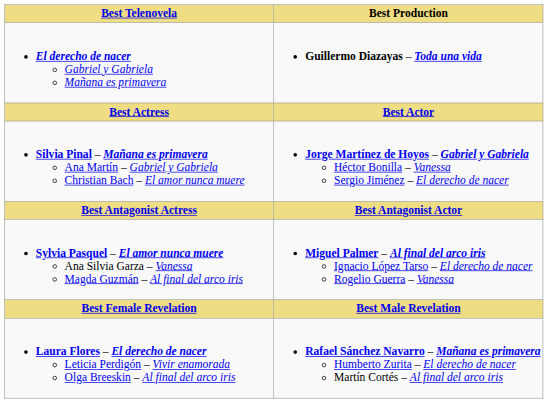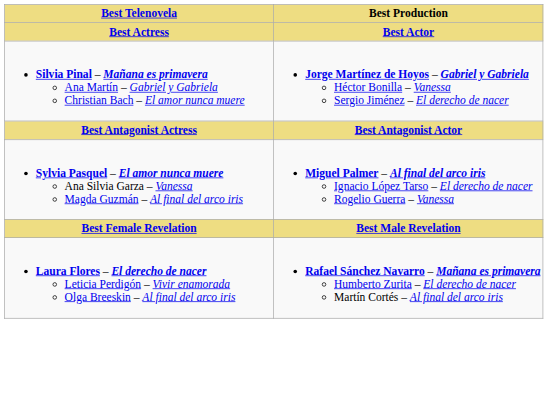 <table class=wikitable>
 <tr>
 <th style="background:#EEDD82; width:50%"><a href='#'>Best Telenovela</a></th>
 <th style="background:#EEDD82; width:50%">Best Production</th>
-</tr>
-<tr>
-<td valign="top"><br><ul><li><strong><em><a href='#'>El derecho de nacer</a></em></strong><ul><li><em><a href='#'>Gabriel y Gabriela</a></em></li><li><em><a href='#'>Mañana es primavera</a></em></li></ul></li></ul></td>
-<td valign="top"><br><ul><li><strong>Guillermo Diazayas</strong> – <strong><em><a href='#'>Toda una vida</a></em></strong></li></ul></td>
 </tr>
 <tr>
 <th style="background:#EEDD82"><a href='#'>Best Actress</a></th>
 <th style="background:#EEDD82"><a href='#'>Best Actor</a></th>
 </tr>
 <tr>
 <td valign="top"><br><ul><li><strong><a href='#'>Silvia Pinal</a></strong> – <strong><em><a href='#'>Mañana es primavera</a></em></strong><ul><li><a href='#'>Ana Martín</a> – <em><a href='#'>Gabriel y Gabriela</a></em></li><li><a href='#'>Christian Bach</a> – <em><a href='#'>El amor nunca muere</a></em></li></ul></li></ul></td>
 <td valign="top"><br><ul><li><strong><a href='#'>Jorge Martínez de Hoyos</a></strong> – <strong><em><a href='#'>Gabriel y Gabriela</a></em></strong><ul><li><a href='#'>Héctor Bonilla</a> – <em><a href='#'>Vanessa</a></em></li><li><a href='#'>Sergio Jiménez</a> – <em><a href='#'>El derecho de nacer</a></em></li></ul></li></ul></td>
 </tr>
 <tr>
 <th style="background:#EEDD82"><a href='#'>Best Antagonist Actress</a></th>
 <th style="background:#EEDD82"><a href='#'>Best Antagonist Actor</a></th>
 </tr>
 <tr>
 <td valign="top"><br><ul><li><strong><a href='#'>Sylvia Pasquel</a></strong> – <strong><em><a href='#'>El amor nunca muere</a></em></strong><ul><li>Ana Silvia Garza – <em><a href='#'>Vanessa</a></em></li><li><a href='#'>Magda Guzmán</a> – <em><a href='#'>Al final del arco iris</a></em></li></ul></li></ul></td>
 <td valign="top"><br><ul><li><strong><a href='#'>Miguel Palmer</a></strong> – <strong><em><a href='#'>Al final del arco iris</a></em></strong><ul><li><a href='#'>Ignacio López Tarso</a> – <em><a href='#'>El derecho de nacer</a></em></li><li><a href='#'>Rogelio Guerra</a> – <em><a href='#'>Vanessa</a></em></li></ul></li></ul></td>
 </tr>
 <tr>
 <th style="background:#EEDD82"><a href='#'>Best Female Revelation</a></th>
 <th style="background:#EEDD82"><a href='#'>Best Male Revelation</a></th>
 </tr>
 <tr>
 <td valign="top"><br><ul><li><strong><a href='#'>Laura Flores</a></strong> – <strong><em><a href='#'>El derecho de nacer</a></em></strong><ul><li><a href='#'>Leticia Perdigón</a> – <em><a href='#'>Vivir enamorada</a></em></li><li><a href='#'>Olga Breeskin</a> – <em><a href='#'>Al final del arco iris</a></em></li></ul></li></ul></td>
 <td valign="top"><br><ul><li><strong><a href='#'>Rafael Sánchez Navarro</a></strong> – <strong><em><a href='#'>Mañana es primavera</a></em></strong><ul><li><a href='#'>Humberto Zurita</a> – <em><a href='#'>El derecho de nacer</a></em></li><li>Martín Cortés – <em><a href='#'>Al final del arco iris</a></em></li></ul></li></ul></td>
 </tr>
 </table>
